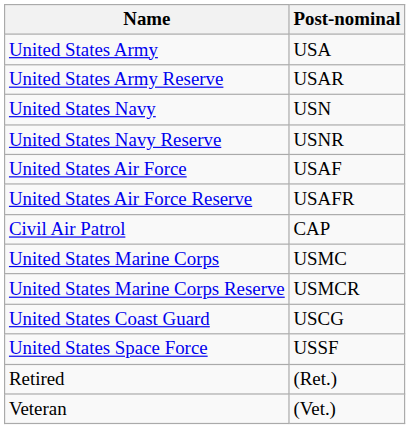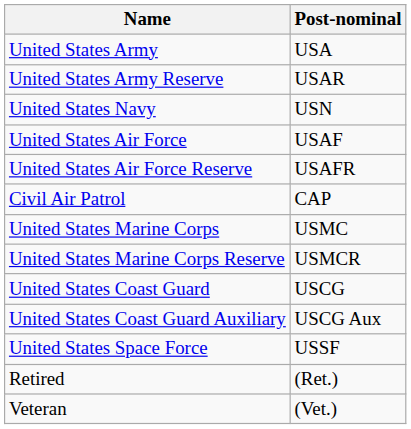 <table class="wikitable sortable">
 <tr>
 <th>Name</th>
 <th>Post-nominal</th>
 </tr>
 <tr>
 <td><a href='#'>United States Army</a></td>
 <td>USA</td>
 </tr>
 <tr>
 <td><a href='#'>United States Army Reserve</a></td>
 <td>USAR</td>
 </tr>
 <tr>
 <td><a href='#'>United States Navy</a></td>
 <td>USN</td>
-</tr>
-<tr>
-<td><a href='#'>United States Navy Reserve</a></td>
-<td>USNR</td>
 </tr>
 <tr>
 <td><a href='#'>United States Air Force</a></td>
 <td>USAF</td>
 </tr>
 <tr>
 <td><a href='#'>United States Air Force Reserve</a></td>
 <td>USAFR</td>
 </tr>
 <tr>
 <td><a href='#'>Civil Air Patrol</a></td>
 <td>CAP</td>
 </tr>
 <tr>
 <td><a href='#'>United States Marine Corps</a></td>
 <td>USMC</td>
 </tr>
 <tr>
 <td><a href='#'>United States Marine Corps Reserve</a></td>
 <td>USMCR</td>
 </tr>
 <tr>
 <td><a href='#'>United States Coast Guard</a></td>
 <td>USCG</td>
 </tr>
 <tr>
+<td><a href='#'>United States Coast Guard Auxiliary</a></td>
+<td>USCG Aux</td>
+</tr>
+<tr>
 <td><a href='#'>United States Space Force</a></td>
 <td>USSF</td>
 </tr>
 <tr>
 <td>Retired</td>
 <td>(Ret.)</td>
 </tr>
 <tr>
 <td>Veteran</td>
 <td>(Vet.)</td>
 </tr>
 </table>
